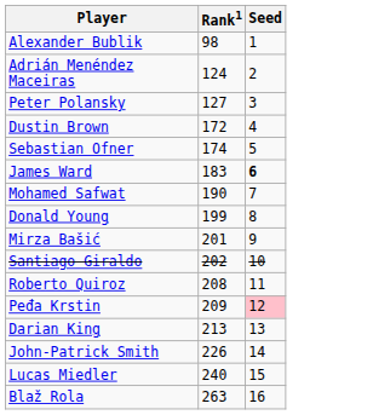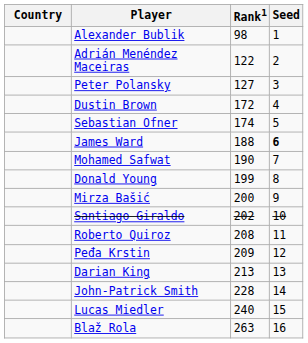 <table class="sortable wikitable">
 <tr>
+<th width="70">Country</th>
 <th width="175">Player</th>
 <th>Rank<sup>1</sup></th>
 <th>Seed</th>
 </tr>
 <tr>
+<td></td>
 <td><a href='#'>Alexander Bublik</a></td>
 <td>98</td>
 <td>1</td>
 </tr>
 <tr>
+<td></td>
 <td><a href='#'>Adrián Menéndez Maceiras</a></td>
-<td>124</td>
+<td>122</td>
 <td>2</td>
 </tr>
 <tr>
+<td></td>
 <td><a href='#'>Peter Polansky</a></td>
 <td>127</td>
 <td>3</td>
 </tr>
 <tr>
+<td></td>
 <td><a href='#'>Dustin Brown</a></td>
 <td>172</td>
 <td>4</td>
 </tr>
 <tr>
+<td></td>
 <td><a href='#'>Sebastian Ofner</a></td>
 <td>174</td>
 <td>5</td>
 </tr>
 <tr>
+<td></td>
 <td><a href='#'>James Ward</a></td>
-<td>183</td>
+<td>188</td>
 <td><strong>6</strong></td>
 </tr>
 <tr>
+<td></td>
 <td><a href='#'>Mohamed Safwat</a></td>
 <td>190</td>
 <td>7</td>
 </tr>
 <tr>
+<td></td>
 <td><a href='#'>Donald Young</a></td>
 <td>199</td>
 <td>8</td>
 </tr>
 <tr>
+<td></td>
 <td><a href='#'>Mirza Bašić</a></td>
-<td>201</td>
+<td>200</td>
 <td>9</td>
 </tr>
 <tr>
+<td><s></s></td>
 <td><s><a href='#'>Santiago Giraldo</a></s></td>
 <td><s>202</s></td>
 <td><s>10</s></td>
 </tr>
 <tr>
+<td></td>
 <td><a href='#'>Roberto Quiroz</a></td>
 <td>208</td>
 <td>11</td>
 </tr>
 <tr>
+<td></td>
 <td><a href='#'>Peđa Krstin</a></td>
 <td>209</td>
-<td style="background: pink;">12</td>
+<td>12</td>
 </tr>
 <tr>
+<td></td>
 <td><a href='#'>Darian King</a></td>
 <td>213</td>
 <td>13</td>
 </tr>
 <tr>
+<td></td>
 <td><a href='#'>John-Patrick Smith</a></td>
-<td>226</td>
+<td>228</td>
 <td>14</td>
 </tr>
 <tr>
+<td></td>
 <td><a href='#'>Lucas Miedler</a></td>
 <td>240</td>
 <td>15</td>
 </tr>
 <tr>
+<td></td>
 <td><a href='#'>Blaž Rola</a></td>
 <td>263</td>
 <td>16</td>
 </tr>
 </table>
